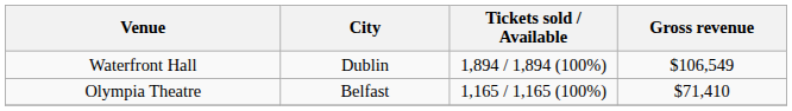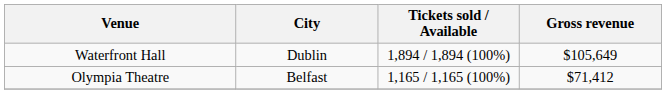 <table class="wikitable" style="text-align:center">
 <tr>
 <th style="width:250px;">Venue</th>
 <th style="width:150px;">City</th>
 <th style="width:150px;">Tickets sold / Available</th>
 <th style="width:150px;">Gross revenue</th>
 </tr>
 <tr>
 <td>Waterfront Hall</td>
 <td>Dublin</td>
 <td>1,894 / 1,894 (100%)</td>
-<td>$106,549</td>
+<td>$105,649</td>
 </tr>
 <tr>
 <td>Olympia Theatre</td>
 <td>Belfast</td>
 <td>1,165 / 1,165 (100%)</td>
-<td>$71,410</td>
+<td>$71,412</td>
 </tr>
 <tr>
 </tr>
 </table>
